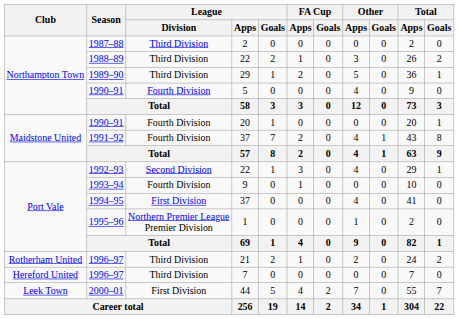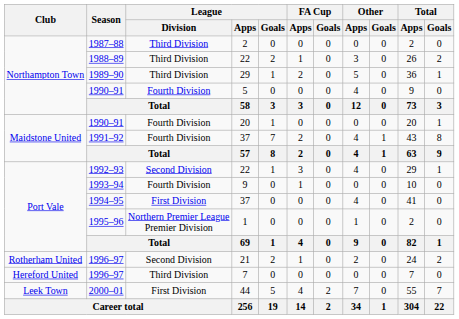 <table class="wikitable" style="text-align:center">
 <tr>
 <th rowspan="2">Club</th>
 <th rowspan="2">Season</th>
 <th colspan="3">League</th>
 <th colspan="2">FA Cup</th>
 <th colspan="2">Other</th>
 <th colspan="2">Total</th>
 </tr>
 <tr>
 <th>Division</th>
 <th>Apps</th>
 <th>Goals</th>
 <th>Apps</th>
 <th>Goals</th>
 <th>Apps</th>
 <th>Goals</th>
 <th>Apps</th>
 <th>Goals</th>
 </tr>
 <tr>
 <td rowspan="5"><a href='#'>Northampton Town</a></td>
 <td><a href='#'>1987–88</a></td>
 <td><a href='#'>Third Division</a></td>
 <td>2</td>
 <td>0</td>
 <td>0</td>
 <td>0</td>
 <td>0</td>
 <td>0</td>
 <td>2</td>
 <td>0</td>
 </tr>
 <tr>
 <td><a href='#'>1988–89</a></td>
 <td>Third Division</td>
 <td>22</td>
 <td>2</td>
 <td>1</td>
 <td>0</td>
 <td>3</td>
 <td>0</td>
 <td>26</td>
 <td>2</td>
 </tr>
 <tr>
 <td><a href='#'>1989–90</a></td>
 <td>Third Division</td>
 <td>29</td>
 <td>1</td>
 <td>2</td>
 <td>0</td>
 <td>5</td>
 <td>0</td>
 <td>36</td>
 <td>1</td>
 </tr>
 <tr>
 <td><a href='#'>1990–91</a></td>
 <td><a href='#'>Fourth Division</a></td>
 <td>5</td>
 <td>0</td>
 <td>0</td>
 <td>0</td>
 <td>4</td>
 <td>0</td>
 <td>9</td>
 <td>0</td>
 </tr>
 <tr>
 <th colspan="2">Total</th>
 <th>58</th>
 <th>3</th>
 <th>3</th>
 <th>0</th>
 <th>12</th>
 <th>0</th>
 <th>73</th>
 <th>3</th>
 </tr>
 <tr>
 <td rowspan="3"><a href='#'>Maidstone United</a></td>
 <td><a href='#'>1990–91</a></td>
 <td>Fourth Division</td>
 <td>20</td>
 <td>1</td>
 <td>0</td>
 <td>0</td>
 <td>0</td>
 <td>0</td>
 <td>20</td>
 <td>1</td>
 </tr>
 <tr>
 <td><a href='#'>1991–92</a></td>
 <td>Fourth Division</td>
 <td>37</td>
 <td>7</td>
 <td>2</td>
 <td>0</td>
 <td>4</td>
 <td>1</td>
 <td>43</td>
 <td>8</td>
 </tr>
 <tr>
 <th colspan="2">Total</th>
 <th>57</th>
 <th>8</th>
 <th>2</th>
 <th>0</th>
 <th>4</th>
 <th>1</th>
 <th>63</th>
 <th>9</th>
 </tr>
 <tr>
 <td rowspan="5"><a href='#'>Port Vale</a></td>
 <td><a href='#'>1992–93</a></td>
 <td><a href='#'>Second Division</a></td>
 <td>22</td>
 <td>1</td>
 <td>3</td>
 <td>0</td>
 <td>4</td>
 <td>0</td>
 <td>29</td>
 <td>1</td>
 </tr>
 <tr>
 <td><a href='#'>1993–94</a></td>
 <td>Fourth Division</td>
 <td>9</td>
 <td>0</td>
 <td>1</td>
 <td>0</td>
 <td>0</td>
 <td>0</td>
 <td>10</td>
 <td>0</td>
 </tr>
 <tr>
 <td><a href='#'>1994–95</a></td>
 <td><a href='#'>First Division</a></td>
 <td>37</td>
 <td>0</td>
 <td>0</td>
 <td>0</td>
 <td>4</td>
 <td>0</td>
 <td>41</td>
 <td>0</td>
 </tr>
 <tr>
 <td><a href='#'>1995–96</a></td>
 <td><a href='#'>Northern Premier League</a><br>Premier Division</td>
 <td>1</td>
 <td>0</td>
 <td>0</td>
 <td>0</td>
 <td>1</td>
 <td>0</td>
 <td>2</td>
 <td>0</td>
 </tr>
 <tr>
 <th colspan="2">Total</th>
 <th>69</th>
 <th>1</th>
 <th>4</th>
 <th>0</th>
 <th>9</th>
 <th>0</th>
 <th>82</th>
 <th>1</th>
 </tr>
 <tr>
 <td><a href='#'>Rotherham United</a></td>
 <td><a href='#'>1996–97</a></td>
-<td>Third Division</td>
+<td>Second Division</td>
 <td>21</td>
 <td>2</td>
 <td>1</td>
 <td>0</td>
 <td>2</td>
 <td>0</td>
 <td>24</td>
 <td>2</td>
 </tr>
 <tr>
 <td><a href='#'>Hereford United</a></td>
 <td><a href='#'>1996–97</a></td>
 <td>Third Division</td>
 <td>7</td>
 <td>0</td>
 <td>0</td>
 <td>0</td>
 <td>0</td>
 <td>0</td>
 <td>7</td>
 <td>0</td>
 </tr>
 <tr>
 <td><a href='#'>Leek Town</a></td>
 <td><a href='#'>2000–01</a></td>
 <td>First Division</td>
 <td>44</td>
 <td>5</td>
 <td>4</td>
 <td>2</td>
 <td>7</td>
 <td>0</td>
 <td>55</td>
 <td>7</td>
 </tr>
 <tr>
 <th colspan="3">Career total</th>
 <th>256</th>
 <th>19</th>
 <th>14</th>
 <th>2</th>
 <th>34</th>
 <th>1</th>
 <th>304</th>
 <th>22</th>
 </tr>
 </table>
